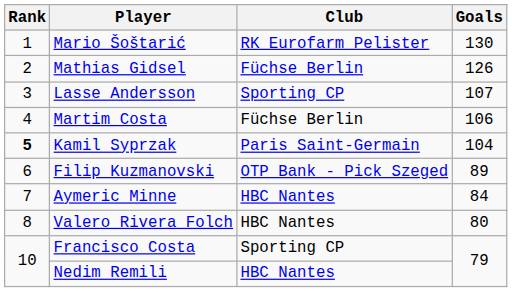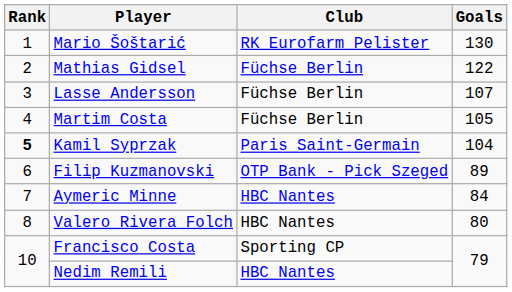 <table class="wikitable sortable" style="text-align:center">
 <tr>
 <th>Rank</th>
 <th>Player</th>
 <th>Club</th>
 <th>Goals</th>
 </tr>
 <tr>
 <td>1</td>
 <td align="left"> <a href='#'>Mario Šoštarić</a></td>
 <td align="left"> <a href='#'>RK Eurofarm Pelister</a></td>
 <td>130</td>
 </tr>
 <tr>
 <td>2</td>
 <td align="left"> <a href='#'>Mathias Gidsel</a></td>
 <td align="left"> <a href='#'>Füchse Berlin</a></td>
-<td>126</td>
+<td>122</td>
 </tr>
 <tr>
 <td>3</td>
 <td align="left"> <a href='#'>Lasse Andersson</a></td>
-<td align="left"> <a href='#'>Sporting CP</a></td>
+<td align="left"> Füchse Berlin</td>
 <td>107</td>
 </tr>
 <tr>
 <td>4</td>
 <td align="left"> <a href='#'>Martim Costa</a></td>
 <td align="left"> Füchse Berlin</td>
-<td>106</td>
+<td>105</td>
 </tr>
 <tr>
 <td><strong>5</strong></td>
 <td align="left"> <a href='#'>Kamil Syprzak</a></td>
 <td align="left"> <a href='#'>Paris Saint-Germain</a></td>
 <td>104</td>
 </tr>
 <tr>
 <td>6</td>
 <td align="left"> <a href='#'>Filip Kuzmanovski</a></td>
 <td align="left"> <a href='#'>OTP Bank - Pick Szeged</a></td>
 <td>89</td>
 </tr>
 <tr>
 <td>7</td>
 <td align="left"> <a href='#'>Aymeric Minne</a></td>
 <td align="left"> <a href='#'>HBC Nantes</a></td>
 <td>84</td>
 </tr>
 <tr>
 <td>8</td>
 <td align="left"> <a href='#'>Valero Rivera Folch</a></td>
 <td align="left"> HBC Nantes</td>
 <td>80</td>
 </tr>
 <tr>
 <td rowspan=2>10</td>
 <td align="left"> <a href='#'>Francisco Costa</a></td>
 <td align="left"> Sporting CP</td>
 <td rowspan=2>79</td>
 </tr>
 <tr>
 <td align="left"> <a href='#'>Nedim Remili</a></td>
 <td align="left"> <a href='#'>HBC Nantes</a></td>
 </tr>
 </table>
